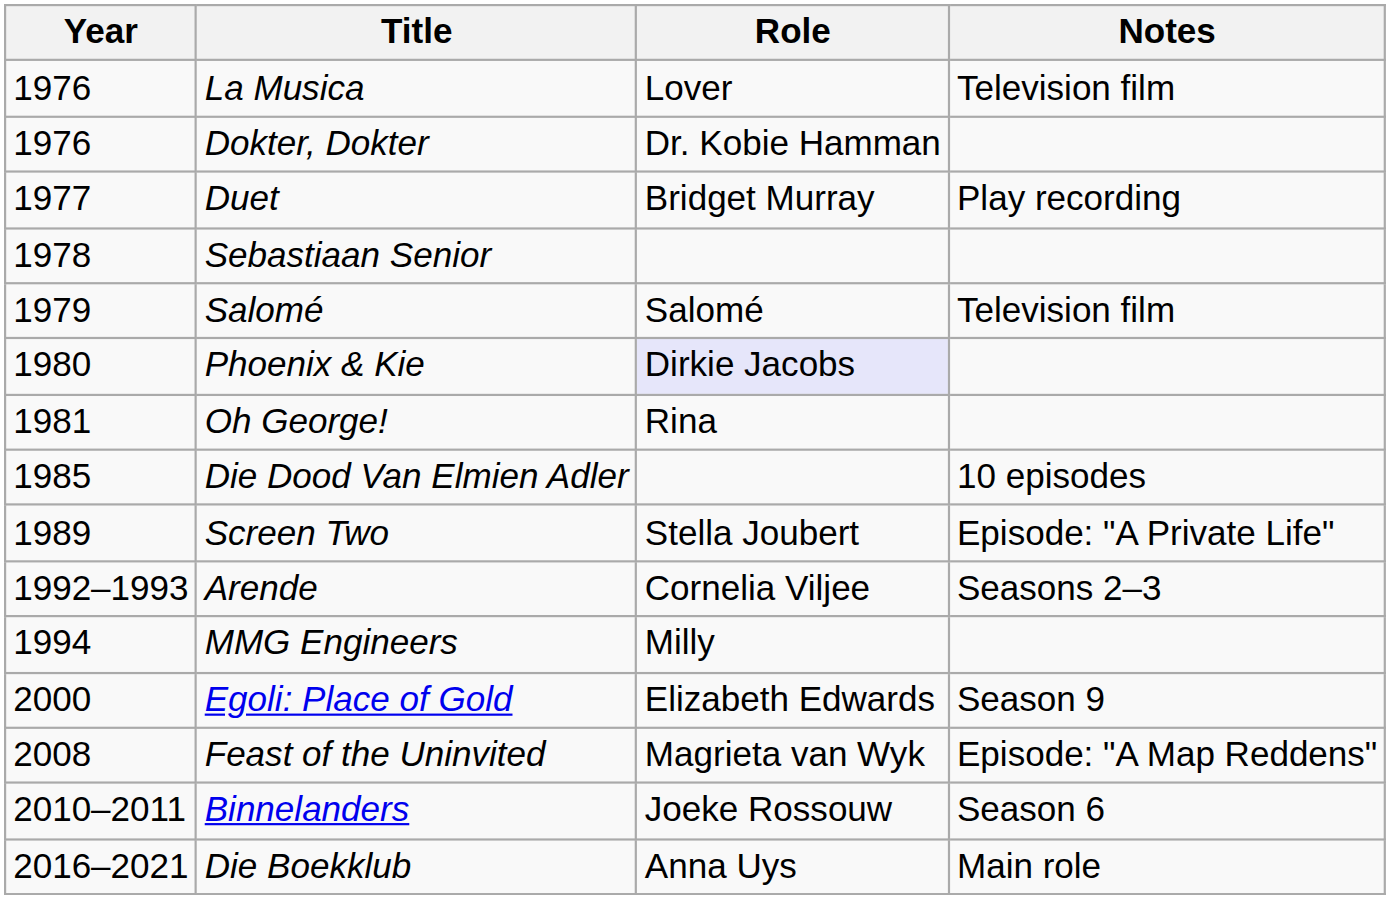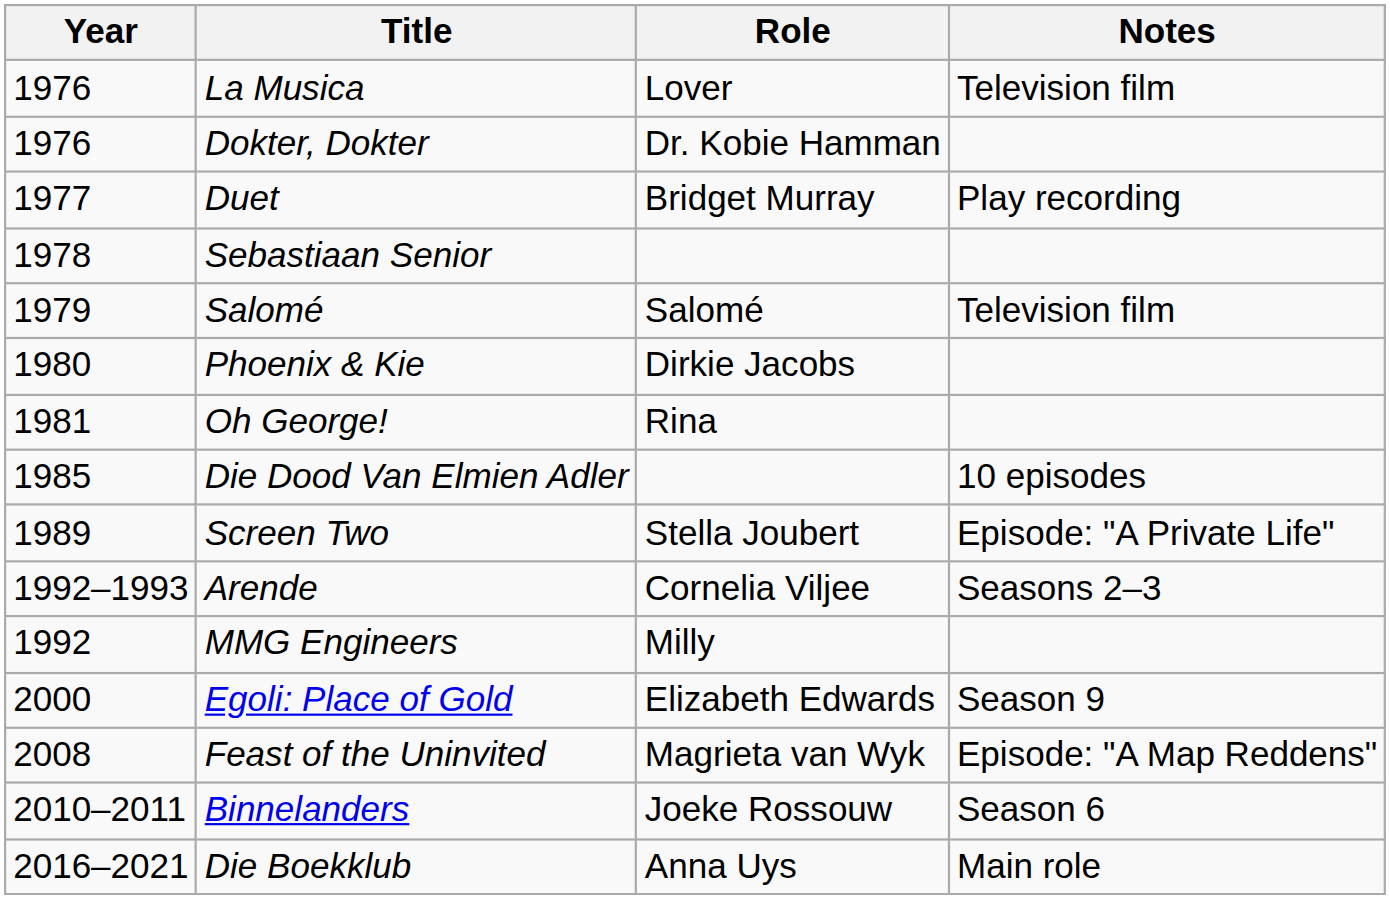 <table class="wikitable sortable">
 <tr>
 <th>Year</th>
 <th>Title</th>
 <th>Role</th>
 <th class="unsortable">Notes</th>
 </tr>
 <tr>
 <td>1976</td>
 <td><em>La Musica</em></td>
 <td>Lover</td>
 <td>Television film</td>
 </tr>
 <tr>
 <td>1976</td>
 <td><em>Dokter, Dokter</em></td>
 <td>Dr. Kobie Hamman</td>
 <td></td>
 </tr>
 <tr>
 <td>1977</td>
 <td><em>Duet</em></td>
 <td>Bridget Murray</td>
 <td>Play recording</td>
 </tr>
 <tr>
 <td>1978</td>
 <td><em>Sebastiaan Senior</em></td>
 <td></td>
 <td></td>
 </tr>
 <tr>
 <td>1979</td>
 <td><em>Salomé</em></td>
 <td>Salomé</td>
 <td>Television film</td>
 </tr>
 <tr>
 <td>1980</td>
 <td><em>Phoenix & Kie</em></td>
-<td style="background: lavender;">Dirkie Jacobs</td>
+<td>Dirkie Jacobs</td>
 <td></td>
 </tr>
 <tr>
 <td>1981</td>
 <td><em>Oh George!</em></td>
 <td>Rina</td>
 <td></td>
 </tr>
 <tr>
 <td>1985</td>
 <td><em>Die Dood Van Elmien Adler</em></td>
 <td></td>
 <td>10 episodes</td>
 </tr>
 <tr>
 <td>1989</td>
 <td><em>Screen Two</em></td>
 <td>Stella Joubert</td>
 <td>Episode: "A Private Life"</td>
 </tr>
 <tr>
 <td>1992–1993</td>
 <td><em>Arende</em></td>
 <td>Cornelia Viljee</td>
 <td>Seasons 2–3</td>
 </tr>
 <tr>
-<td>1994</td>
+<td>1992</td>
 <td><em>MMG Engineers</em></td>
 <td>Milly</td>
 <td></td>
 </tr>
 <tr>
 <td>2000</td>
 <td><em><a href='#'>Egoli: Place of Gold</a></em></td>
 <td>Elizabeth Edwards</td>
 <td>Season 9</td>
 </tr>
 <tr>
 <td>2008</td>
 <td><em>Feast of the Uninvited</em></td>
 <td>Magrieta van Wyk</td>
 <td>Episode: "A Map Reddens"</td>
 </tr>
 <tr>
 <td>2010–2011</td>
 <td><em><a href='#'>Binnelanders</a></em></td>
 <td>Joeke Rossouw</td>
 <td>Season 6</td>
 </tr>
 <tr>
 <td>2016–2021</td>
 <td><em>Die Boekklub</em></td>
 <td>Anna Uys</td>
 <td>Main role</td>
 </tr>
 <tr>
 </tr>
 </table>
